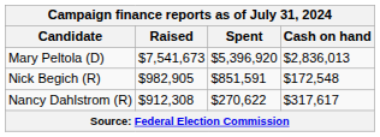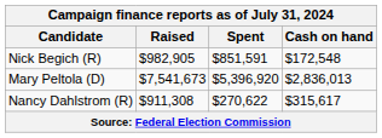 <table class="wikitable sortable">
 <tr>
 <th colspan=4>Campaign finance reports as of July 31, 2024</th>
 </tr>
 <tr style="text-align:center;">
 <th>Candidate</th>
 <th>Raised</th>
 <th>Spent</th>
 <th>Cash on hand</th>
 </tr>
 <tr>
+<td>Nick Begich (R)</td>
+<td>$982,905</td>
+<td>$851,591</td>
+<td>$172,548</td>
+</tr>
+<tr>
 <td>Mary Peltola (D)</td>
 <td>$7,541,673</td>
 <td>$5,396,920</td>
 <td>$2,836,013</td>
 </tr>
 <tr>
-<td>Nick Begich (R)</td>
-<td>$982,905</td>
-<td>$851,591</td>
-<td>$172,548</td>
-</tr>
-<tr>
 <td>Nancy Dahlstrom (R)</td>
-<td>$912,308</td>
+<td>$911,308</td>
 <td>$270,622</td>
-<td>$317,617</td>
+<td>$315,617</td>
 </tr>
 <tr>
 <th colspan="4"><small>Source: <a href='#'>Federal Election Commission</a></small></th>
 </tr>
 </table>
